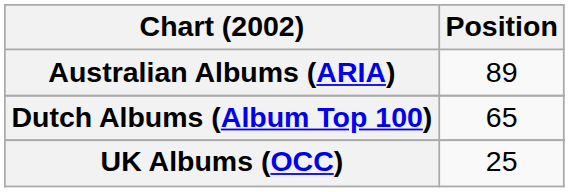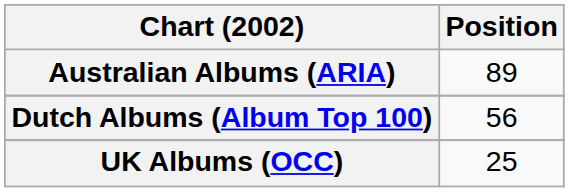 <table class="wikitable sortable plainrowheaders" style="text-align:center">
 <tr>
 <th scope="col">Chart (2002)</th>
 <th scope="col">Position</th>
 </tr>
 <tr>
 <th scope="row">Australian Albums (<a href='#'>ARIA</a>)</th>
 <td>89</td>
 </tr>
 <tr>
 </tr>
 <tr>
 <th scope="row">Dutch Albums (<a href='#'>Album Top 100</a>)</th>
-<td>65</td>
+<td>56</td>
 </tr>
 <tr>
 </tr>
 <tr>
 <th scope="row">UK Albums (<a href='#'>OCC</a>)</th>
 <td>25</td>
 </tr>
 </table>
